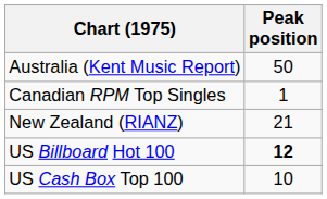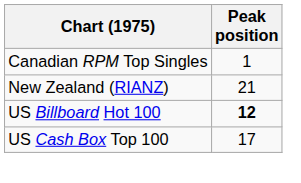 <table class="wikitable sortable">
 <tr>
 <th>Chart (1975)</th>
 <th>Peak<br>position</th>
-</tr>
-<tr>
-<td>Australia (<a href='#'>Kent Music Report</a>)</td>
-<td style="text-align:center;">50</td>
 </tr>
 <tr>
 <td>Canadian <em>RPM</em> Top Singles</td>
 <td style="text-align:center;">1</td>
 </tr>
 <tr>
 <td>New Zealand (<a href='#'>RIANZ</a>)</td>
 <td style="text-align:center;">21</td>
 </tr>
 <tr>
 <td>US <em><a href='#'>Billboard</a></em> <a href='#'>Hot 100</a></td>
 <td style="text-align:center;"><strong>12</strong></td>
 </tr>
 <tr>
 <td>US <a href='#'><em>Cash Box</em></a> Top 100</td>
-<td align="center">10</td>
+<td align="center">17</td>
 </tr>
 </table>
